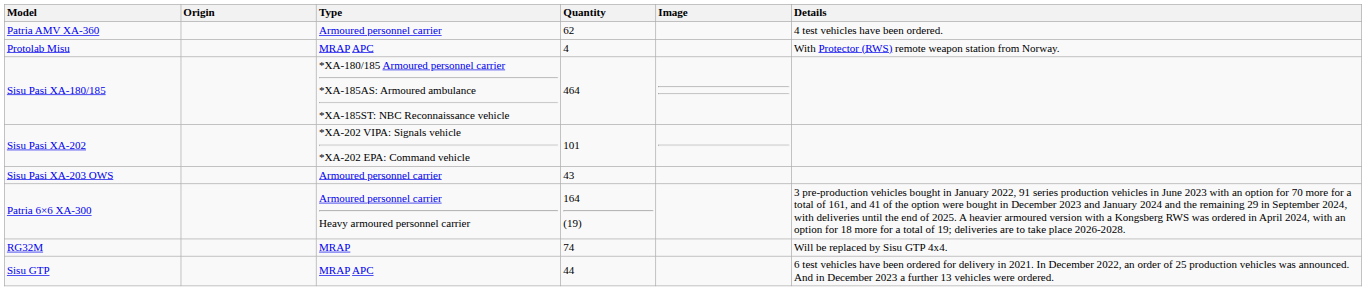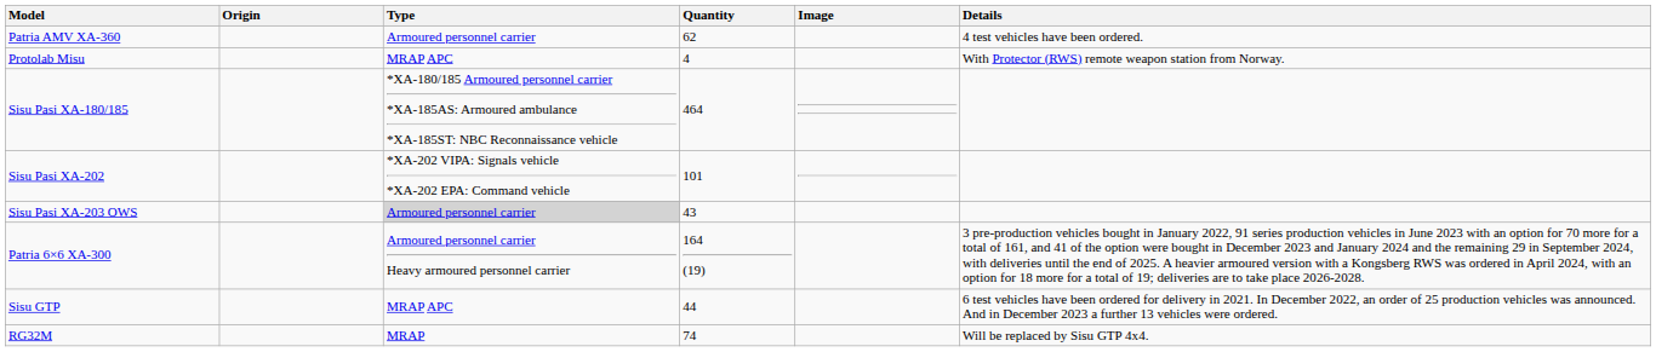 <table class="wikitable">
 <tr>
 <th style="text-align: left; width:13%;">Model</th>
 <th style="text-align: left; width:10%;">Origin</th>
 <th style="text-align: left; width:18%;">Type</th>
 <th style="text-align: left; width:7%;">Quantity</th>
 <th style="text-align: left; width:10%;">Image</th>
 <th style="text-align: left; width:42%;">Details</th>
 </tr>
 <tr>
 <td><a href='#'>Patria AMV XA-360</a></td>
 <td></td>
 <td><a href='#'>Armoured personnel carrier</a></td>
 <td>62</td>
 <td></td>
 <td>4 test vehicles have been ordered.</td>
 </tr>
 <tr>
 <td><a href='#'>Protolab Misu</a></td>
 <td></td>
 <td><a href='#'>MRAP</a> <a href='#'>APC</a></td>
 <td>4</td>
 <td></td>
 <td>With <a href='#'>Protector (RWS)</a> remote weapon station from Norway.</td>
 </tr>
 <tr>
 <td><a href='#'>Sisu Pasi XA-180/185</a></td>
 <td></td>
 <td>*XA-180/185 <a href='#'>Armoured personnel carrier</a><hr>*XA-185AS: Armoured ambulance<hr>*XA-185ST: NBC Reconnaissance vehicle</td>
 <td>464</td>
 <td><hr><hr></td>
 <td></td>
 </tr>
 <tr>
 <td><a href='#'>Sisu Pasi XA-202</a></td>
 <td></td>
 <td>*XA-202 VIPA: Signals vehicle<hr>*XA-202 EPA: Command vehicle</td>
 <td>101</td>
 <td><hr></td>
 <td></td>
 </tr>
 <tr>
 <td><a href='#'>Sisu Pasi XA-203 OWS</a></td>
 <td></td>
-<td><a href='#'>Armoured personnel carrier</a></td>
+<td style="background: lightgrey;"><a href='#'>Armoured personnel carrier</a></td>
 <td>43</td>
 <td></td>
 </tr>
 <tr>
 <td><a href='#'>Patria 6×6 XA-300</a></td>
 <td></td>
 <td><a href='#'>Armoured personnel carrier</a><hr>Heavy armoured personnel carrier</td>
 <td>164<hr>(19)</td>
 <td></td>
 <td>3 pre-production vehicles bought in January 2022, 91 series production vehicles in June 2023 with an option for 70 more for a total of 161, and 41 of the option were bought in December 2023 and January 2024 and the remaining 29 in September 2024, with deliveries until the end of 2025. A heavier armoured version with a Kongsberg RWS was ordered in April 2024, with an option for 18 more for a total of 19; deliveries are to take place 2026-2028.</td>
 </tr>
 <tr>
+<td><a href='#'>Sisu GTP</a></td>
+<td></td>
+<td><a href='#'>MRAP</a> <a href='#'>APC</a></td>
+<td>44</td>
+<td></td>
+<td>6 test vehicles have been ordered for delivery in 2021. In December 2022, an order of 25 production vehicles was announced. And in December 2023 a further 13 vehicles were ordered.</td>
+</tr>
+<tr>
 <td><a href='#'>RG32M</a></td>
 <td></td>
 <td><a href='#'>MRAP</a></td>
 <td>74</td>
 <td></td>
 <td>Will be replaced by Sisu GTP 4x4.</td>
 </tr>
-<tr>
-<td><a href='#'>Sisu GTP</a></td>
-<td></td>
-<td><a href='#'>MRAP</a> <a href='#'>APC</a></td>
-<td>44</td>
-<td></td>
-<td>6 test vehicles have been ordered for delivery in 2021. In December 2022, an order of 25 production vehicles was announced. And in December 2023 a further 13 vehicles were ordered.</td>
-</tr>
 </table>
